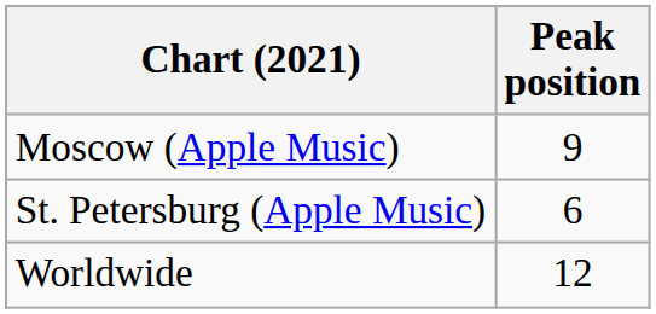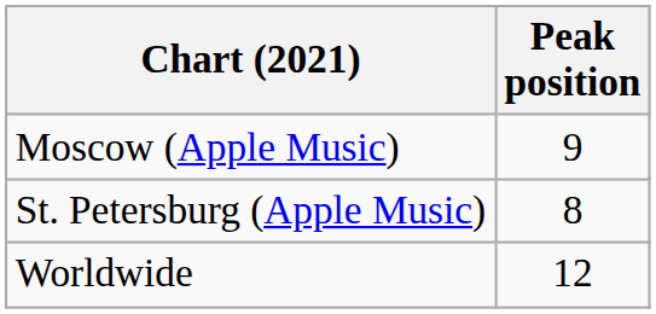 <table class="wikitable">
 <tr>
 <th>Chart (2021)</th>
 <th>Peak<br>position</th>
 </tr>
 <tr>
 <td>Moscow (<a href='#'>Apple Music</a>)</td>
 <td align="center">9</td>
 </tr>
 <tr>
 <td>St. Petersburg (<a href='#'>Apple Music</a>)</td>
-<td align="center">6</td>
+<td align="center">8</td>
 </tr>
 <tr>
 <td>Worldwide</td>
 <td align="center">12</td>
 </tr>
 </table>
